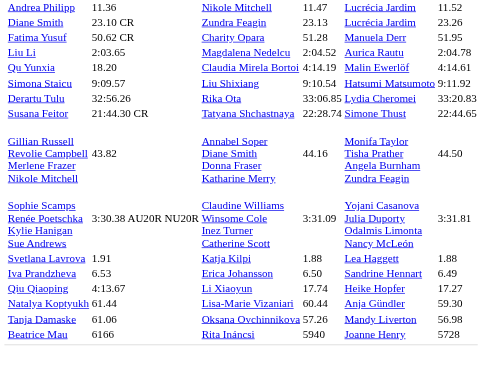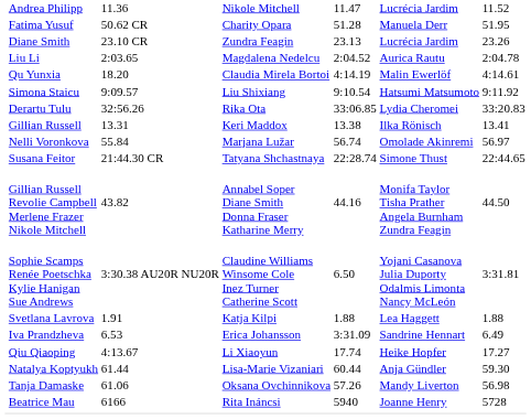 <table>
 <tr>
 <td></td>
 <td><a href='#'>Andrea Philipp</a><br></td>
 <td>11.36</td>
 <td><a href='#'>Nikole Mitchell</a><br></td>
 <td>11.47</td>
 <td><a href='#'>Lucrécia Jardim</a><br></td>
 <td>11.52</td>
 </tr>
 <tr>
 <td></td>
+<td><a href='#'>Fatima Yusuf</a><br></td>
+<td>50.62 CR</td>
+<td><a href='#'>Charity Opara</a><br></td>
+<td>51.28</td>
+<td><a href='#'>Manuela Derr</a><br></td>
+<td>51.95</td>
+</tr>
+<tr>
+<td></td>
 <td><a href='#'>Diane Smith</a><br></td>
 <td>23.10 CR</td>
 <td><a href='#'>Zundra Feagin</a><br></td>
 <td>23.13</td>
 <td><a href='#'>Lucrécia Jardim</a><br></td>
 <td>23.26</td>
-</tr>
-<tr>
-<td></td>
-<td><a href='#'>Fatima Yusuf</a><br></td>
-<td>50.62 CR</td>
-<td><a href='#'>Charity Opara</a><br></td>
-<td>51.28</td>
-<td><a href='#'>Manuela Derr</a><br></td>
-<td>51.95</td>
 </tr>
 <tr>
 <td></td>
 <td><a href='#'>Liu Li</a><br></td>
 <td>2:03.65</td>
 <td><a href='#'>Magdalena Nedelcu</a><br></td>
 <td>2:04.52</td>
 <td><a href='#'>Aurica Rautu</a><br></td>
 <td>2:04.78</td>
 </tr>
 <tr>
 <td></td>
 <td><a href='#'>Qu Yunxia</a><br></td>
 <td>18.20</td>
 <td><a href='#'>Claudia Mirela Bortoi</a><br></td>
 <td>4:14.19</td>
 <td><a href='#'>Malin Ewerlöf</a><br></td>
 <td>4:14.61</td>
 </tr>
 <tr>
 <td></td>
 <td><a href='#'>Simona Staicu</a><br></td>
 <td>9:09.57</td>
 <td><a href='#'>Liu Shixiang</a><br></td>
 <td>9:10.54</td>
 <td><a href='#'>Hatsumi Matsumoto</a><br></td>
 <td>9:11.92</td>
 </tr>
 <tr>
 <td></td>
 <td><a href='#'>Derartu Tulu</a><br></td>
 <td>32:56.26</td>
 <td><a href='#'>Rika Ota</a><br></td>
 <td>33:06.85</td>
 <td><a href='#'>Lydia Cheromei</a><br></td>
 <td>33:20.83</td>
 </tr>
 <tr>
 <td></td>
+<td><a href='#'>Gillian Russell</a><br></td>
+<td>13.31</td>
+<td><a href='#'>Keri Maddox</a><br></td>
+<td>13.38</td>
+<td><a href='#'>Ilka Rönisch</a><br></td>
+<td>13.41</td>
+</tr>
+<tr>
+<td></td>
+<td><a href='#'>Nelli Voronkova</a><br></td>
+<td>55.84</td>
+<td><a href='#'>Marjana Lužar</a><br></td>
+<td>56.74</td>
+<td><a href='#'>Omolade Akinremi</a><br></td>
+<td>56.97</td>
+</tr>
+<tr>
+<td></td>
 <td><a href='#'>Susana Feitor</a><br></td>
 <td>21:44.30 CR</td>
 <td><a href='#'>Tatyana Shchastnaya</a><br></td>
 <td>22:28.74</td>
 <td><a href='#'>Simone Thust</a><br></td>
 <td>22:44.65</td>
 </tr>
 <tr>
 <td></td>
 <td><br><a href='#'>Gillian Russell</a><br><a href='#'>Revolie Campbell</a><br><a href='#'>Merlene Frazer</a><br><a href='#'>Nikole Mitchell</a></td>
 <td>43.82</td>
 <td><br><a href='#'>Annabel Soper</a><br><a href='#'>Diane Smith</a><br><a href='#'>Donna Fraser</a><br><a href='#'>Katharine Merry</a></td>
 <td>44.16</td>
 <td><br><a href='#'>Monifa Taylor</a><br><a href='#'>Tisha Prather</a><br><a href='#'>Angela Burnham</a><br><a href='#'>Zundra Feagin</a></td>
 <td>44.50</td>
 </tr>
 <tr>
 <td></td>
 <td><br><a href='#'>Sophie Scamps</a><br><a href='#'>Renée Poetschka</a><br><a href='#'>Kylie Hanigan</a><br><a href='#'>Sue Andrews</a></td>
 <td>3:30.38 AU20R NU20R</td>
 <td><br><a href='#'>Claudine Williams</a><br><a href='#'>Winsome Cole</a><br><a href='#'>Inez Turner</a><br><a href='#'>Catherine Scott</a></td>
-<td>3:31.09</td>
+<td>6.50</td>
 <td><br><a href='#'>Yojani Casanova</a><br><a href='#'>Julia Duporty</a><br><a href='#'>Odalmis Limonta</a><br><a href='#'>Nancy McLeón</a></td>
 <td>3:31.81</td>
 </tr>
 <tr>
 <td></td>
 <td><a href='#'>Svetlana Lavrova</a><br></td>
 <td>1.91</td>
 <td><a href='#'>Katja Kilpi</a><br></td>
 <td>1.88</td>
 <td><a href='#'>Lea Haggett</a><br></td>
 <td>1.88</td>
 </tr>
 <tr>
 <td></td>
 <td><a href='#'>Iva Prandzheva</a><br></td>
 <td>6.53</td>
 <td><a href='#'>Erica Johansson</a><br></td>
-<td>6.50</td>
+<td>3:31.09</td>
 <td><a href='#'>Sandrine Hennart</a><br></td>
 <td>6.49</td>
 </tr>
 <tr>
 <td></td>
 <td><a href='#'>Qiu Qiaoping</a><br></td>
 <td>4:13.67</td>
 <td><a href='#'>Li Xiaoyun</a><br></td>
 <td>17.74</td>
 <td><a href='#'>Heike Hopfer</a><br></td>
 <td>17.27</td>
 </tr>
 <tr>
 <td></td>
 <td><a href='#'>Natalya Koptyukh</a><br></td>
 <td>61.44</td>
 <td><a href='#'>Lisa-Marie Vizaniari</a><br></td>
 <td>60.44</td>
 <td><a href='#'>Anja Gündler</a><br></td>
 <td>59.30</td>
 </tr>
 <tr>
 <td></td>
 <td><a href='#'>Tanja Damaske</a><br></td>
 <td>61.06</td>
 <td><a href='#'>Oksana Ovchinnikova</a><br></td>
 <td>57.26</td>
 <td><a href='#'>Mandy Liverton</a><br></td>
 <td>56.98</td>
 </tr>
 <tr>
 <td></td>
 <td><a href='#'>Beatrice Mau</a><br></td>
 <td>6166</td>
 <td><a href='#'>Rita Ináncsi</a><br></td>
 <td>5940</td>
 <td><a href='#'>Joanne Henry</a><br></td>
 <td>5728</td>
 </tr>
 <tr>
 </tr>
 <tr bgcolor= e8e8e8>
 <td colspan=7></td>
 </tr>
 </table>
